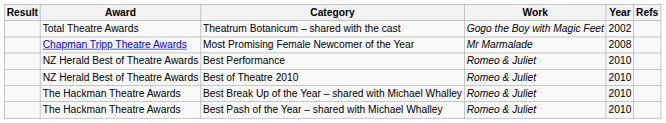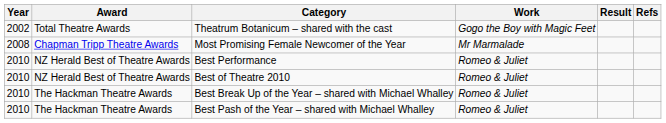 <table class="wikitable sortable">
 <tr>
-<th>Result</th>
+<th>Year</th>
 <th>Award</th>
 <th>Category</th>
 <th>Work</th>
-<th>Year</th>
+<th>Result</th>
 <th class="unsortable">Refs</th>
 </tr>
 <tr>
-<td></td>
+<td>2002</td>
 <td>Total Theatre Awards</td>
 <td>Theatrum Botanicum – shared with the cast</td>
 <td><em>Gogo the Boy with Magic Feet</em></td>
-<td>2002</td>
+<td></td>
 <td style="text-align:center;"></td>
 </tr>
 <tr>
-<td></td>
+<td>2008</td>
 <td><a href='#'>Chapman Tripp Theatre Awards</a></td>
 <td>Most Promising Female Newcomer of the Year</td>
 <td><em>Mr Marmalade</em></td>
-<td>2008</td>
+<td></td>
 <td style="text-align:center;"></td>
 </tr>
 <tr>
-<td></td>
+<td>2010</td>
 <td>NZ Herald Best of Theatre Awards</td>
 <td>Best Performance</td>
 <td><em>Romeo & Juliet</em></td>
-<td>2010</td>
+<td></td>
 <td style="text-align:center;"></td>
 </tr>
 <tr>
-<td></td>
+<td>2010</td>
 <td>NZ Herald Best of Theatre Awards</td>
 <td>Best of Theatre 2010</td>
 <td><em>Romeo & Juliet</em></td>
-<td>2010</td>
+<td></td>
 <td style="text-align:center;"></td>
 </tr>
 <tr>
-<td></td>
+<td>2010</td>
 <td>The Hackman Theatre Awards</td>
 <td>Best Break Up of the Year – shared with Michael Whalley</td>
 <td><em>Romeo & Juliet</em></td>
-<td>2010</td>
+<td></td>
 <td style="text-align:center;"></td>
 </tr>
 <tr>
-<td></td>
+<td>2010</td>
 <td>The Hackman Theatre Awards</td>
 <td>Best Pash of the Year – shared with Michael Whalley</td>
 <td><em>Romeo & Juliet</em></td>
-<td>2010</td>
+<td></td>
 <td style="text-align:center;"></td>
 </tr>
 </table>
